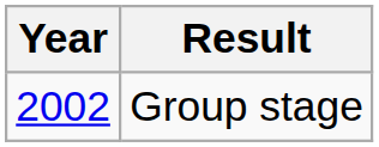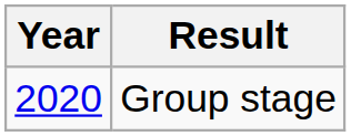 <table class="wikitable">
 <tr>
 <th>Year</th>
 <th>Result</th>
 </tr>
 <tr>
-<td> <a href='#'>2002</a></td>
+<td> <a href='#'>2020</a></td>
 <td>Group stage</td>
 </tr>
 </table>
